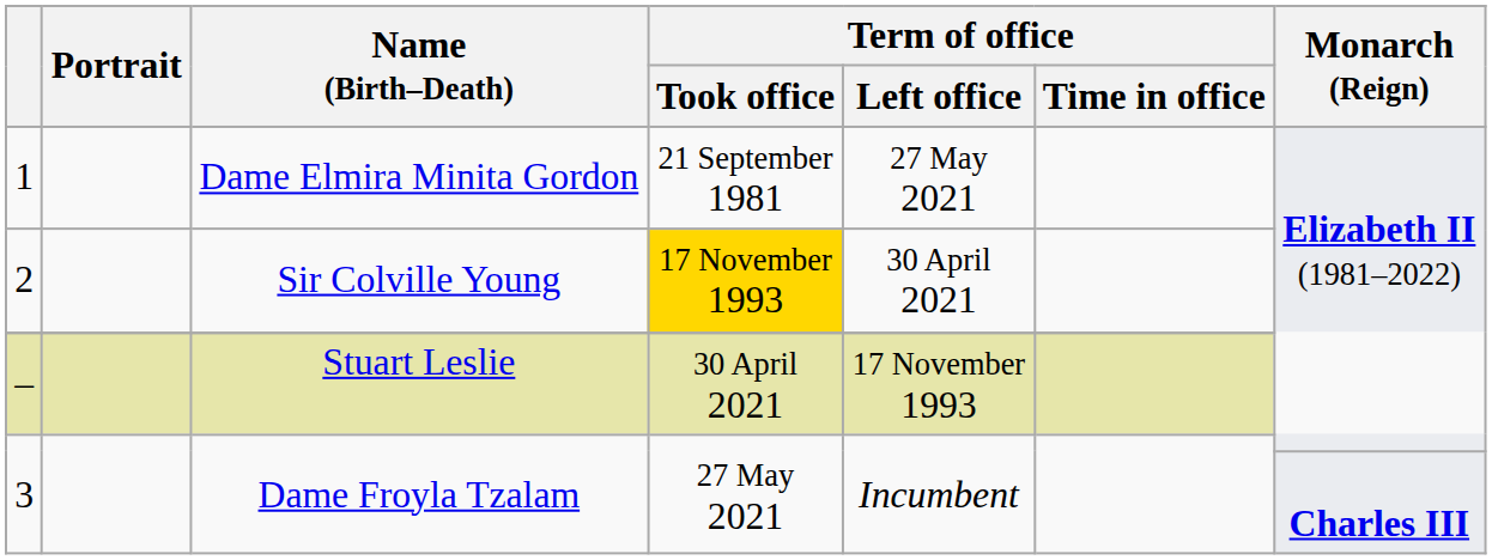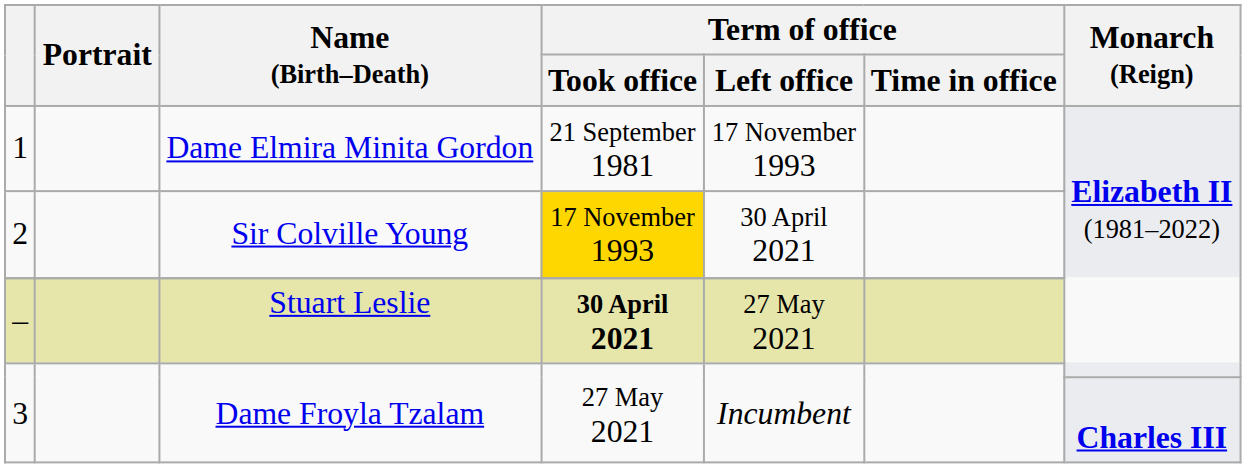 <table class="wikitable" style="text-align:center;">
 <tr>
 <th rowspan="2"></th>
 <th rowspan="2">Portrait</th>
 <th rowspan="2">Name<br><small>(Birth–Death)</small></th>
 <th colspan="3">Term of office</th>
 <th rowspan="2">Monarch<br><small>(Reign)</small></th>
 </tr>
 <tr>
 <th>Took office</th>
 <th>Left office</th>
 <th>Time in office</th>
 </tr>
 <tr>
 <td>1</td>
 <td></td>
 <td><a href='#'>Dame Elmira Minita Gordon</a><br></td>
 <td><small>21 September</small><br>1981</td>
-<td><small>27 May</small><br>2021</td>
+<td><small>17 November</small><br>1993</td>
 <td></td>
 <td rowspan="3" style="background:#eaecf0; border-style: solid solid none solid ;"><br><strong><a href='#'>Elizabeth II</a></strong><br><small>(1981–2022)</small></td>
 </tr>
 <tr>
 <td>2</td>
 <td></td>
 <td><a href='#'>Sir Colville Young</a><br></td>
 <td style="background: gold;"><small>17 November</small><br>1993</td>
 <td><small>30 April</small><br>2021</td>
 <td></td>
 </tr>
 <tr>
 </tr>
 <tr style="background:#e6e6aa;">
 <td>–</td>
 <td></td>
 <td><a href='#'>Stuart Leslie</a><br><br></td>
-<td><small>30 April</small><br>2021</td>
-<td><small>17 November</small><br>1993</td>
+<td><strong><small>30 April</small><br>2021</strong></td>
+<td><small>27 May</small><br>2021</td>
 <td></td>
 </tr>
 <tr>
 <td rowspan=2>3</td>
 <td rowspan=2></td>
 <td rowspan=2><a href='#'>Dame Froyla Tzalam</a><br></td>
 <td rowspan=2><small>27 May</small><br>2021</td>
 <td rowspan=2><em>Incumbent</em></td>
 <td rowspan=2></td>
 <td style="background:#eaecf0 ; border-style: none solid solid solid ;"></td>
 </tr>
 <tr>
 <td rowspan="1" style="background:#eaecf0"><br><strong><a href='#'>Charles III</a></strong><br></td>
 </tr>
 </table>
